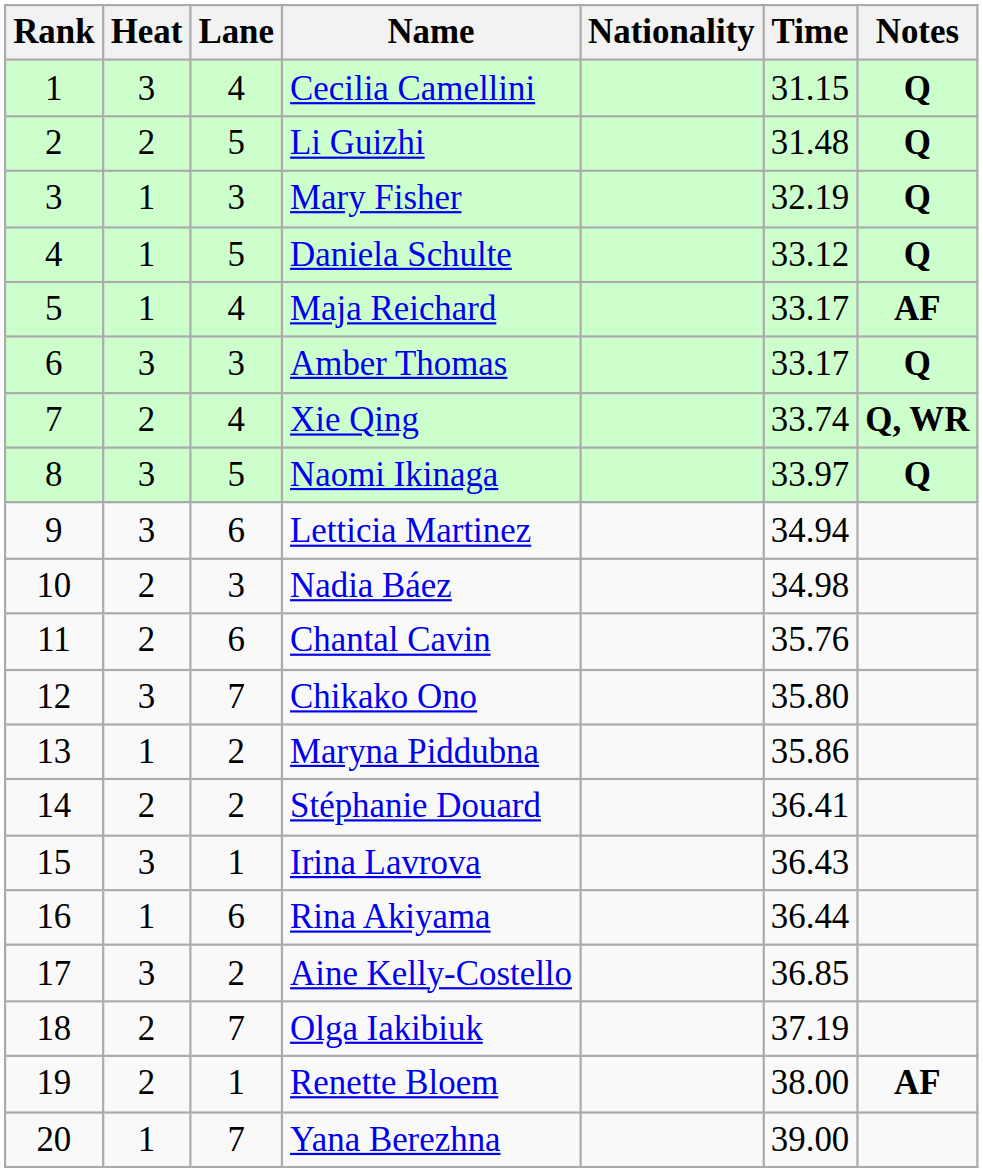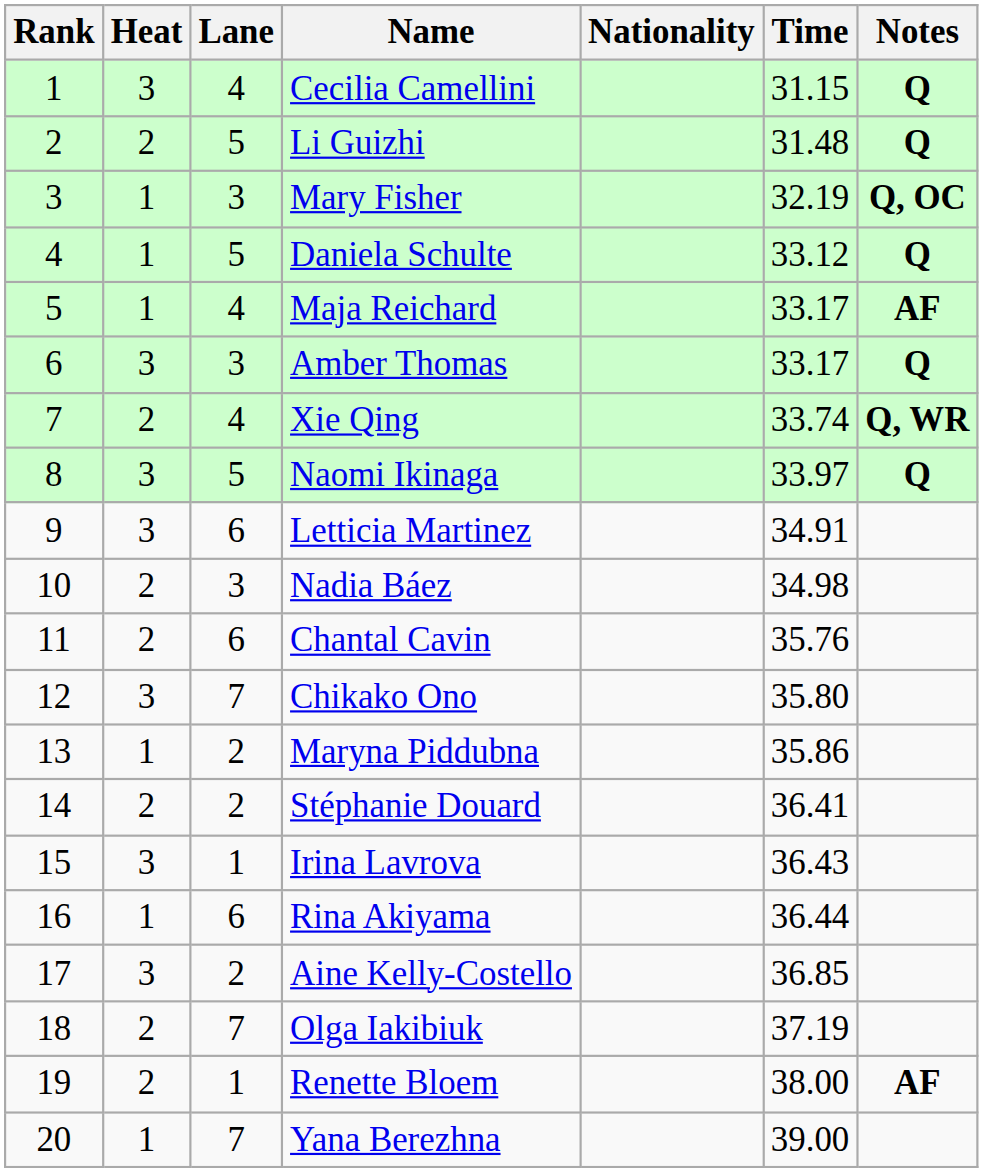 <table class="wikitable sortable" style="text-align:center">
 <tr>
 <th>Rank</th>
 <th>Heat</th>
 <th>Lane</th>
 <th>Name</th>
 <th>Nationality</th>
 <th>Time</th>
 <th>Notes</th>
 </tr>
 <tr bgcolor=ccffcc>
 <td>1</td>
 <td>3</td>
 <td>4</td>
 <td align=left><a href='#'>Cecilia Camellini</a></td>
 <td align=left></td>
 <td>31.15</td>
 <td><strong>Q</strong></td>
 </tr>
 <tr bgcolor=ccffcc>
 <td>2</td>
 <td>2</td>
 <td>5</td>
 <td align=left><a href='#'>Li Guizhi</a></td>
 <td align=left></td>
 <td>31.48</td>
 <td><strong>Q</strong></td>
 </tr>
 <tr bgcolor=ccffcc>
 <td>3</td>
 <td>1</td>
 <td>3</td>
 <td align=left><a href='#'>Mary Fisher</a></td>
 <td align=left></td>
 <td>32.19</td>
-<td><strong>Q</strong></td>
+<td><strong>Q, OC</strong></td>
 </tr>
 <tr bgcolor=ccffcc>
 <td>4</td>
 <td>1</td>
 <td>5</td>
 <td align=left><a href='#'>Daniela Schulte</a></td>
 <td align=left></td>
 <td>33.12</td>
 <td><strong>Q</strong></td>
 </tr>
 <tr bgcolor=ccffcc>
 <td>5</td>
 <td>1</td>
 <td>4</td>
 <td align=left><a href='#'>Maja Reichard</a></td>
 <td align=left></td>
 <td>33.17</td>
 <td><strong>AF</strong></td>
 </tr>
 <tr bgcolor=ccffcc>
 <td>6</td>
 <td>3</td>
 <td>3</td>
 <td align=left><a href='#'>Amber Thomas</a></td>
 <td align=left></td>
 <td>33.17</td>
 <td><strong>Q</strong></td>
 </tr>
 <tr bgcolor=ccffcc>
 <td>7</td>
 <td>2</td>
 <td>4</td>
 <td align=left><a href='#'>Xie Qing</a></td>
 <td align=left></td>
 <td>33.74</td>
 <td><strong>Q, WR</strong></td>
 </tr>
 <tr bgcolor=ccffcc>
 <td>8</td>
 <td>3</td>
 <td>5</td>
 <td align=left><a href='#'>Naomi Ikinaga</a></td>
 <td align=left></td>
 <td>33.97</td>
 <td><strong>Q</strong></td>
 </tr>
 <tr>
 <td>9</td>
 <td>3</td>
 <td>6</td>
 <td align=left><a href='#'>Letticia Martinez</a></td>
 <td align=left></td>
-<td>34.94</td>
+<td>34.91</td>
 <td></td>
 </tr>
 <tr>
 <td>10</td>
 <td>2</td>
 <td>3</td>
 <td align=left><a href='#'>Nadia Báez</a></td>
 <td align=left></td>
 <td>34.98</td>
 <td></td>
 </tr>
 <tr>
 <td>11</td>
 <td>2</td>
 <td>6</td>
 <td align=left><a href='#'>Chantal Cavin</a></td>
 <td align=left></td>
 <td>35.76</td>
 <td></td>
 </tr>
 <tr>
 <td>12</td>
 <td>3</td>
 <td>7</td>
 <td align=left><a href='#'>Chikako Ono</a></td>
 <td align=left></td>
 <td>35.80</td>
 <td></td>
 </tr>
 <tr>
 <td>13</td>
 <td>1</td>
 <td>2</td>
 <td align=left><a href='#'>Maryna Piddubna</a></td>
 <td align=left></td>
 <td>35.86</td>
 <td></td>
 </tr>
 <tr>
 <td>14</td>
 <td>2</td>
 <td>2</td>
 <td align=left><a href='#'>Stéphanie Douard</a></td>
 <td align=left></td>
 <td>36.41</td>
 <td></td>
 </tr>
 <tr>
 <td>15</td>
 <td>3</td>
 <td>1</td>
 <td align=left><a href='#'>Irina Lavrova</a></td>
 <td align=left></td>
 <td>36.43</td>
 <td></td>
 </tr>
 <tr>
 <td>16</td>
 <td>1</td>
 <td>6</td>
 <td align=left><a href='#'>Rina Akiyama</a></td>
 <td align=left></td>
 <td>36.44</td>
 <td></td>
 </tr>
 <tr>
 <td>17</td>
 <td>3</td>
 <td>2</td>
 <td align=left><a href='#'>Aine Kelly-Costello</a></td>
 <td align=left></td>
 <td>36.85</td>
 <td></td>
 </tr>
 <tr>
 <td>18</td>
 <td>2</td>
 <td>7</td>
 <td align=left><a href='#'>Olga Iakibiuk</a></td>
 <td align=left></td>
 <td>37.19</td>
 <td></td>
 </tr>
 <tr>
 <td>19</td>
 <td>2</td>
 <td>1</td>
 <td align=left><a href='#'>Renette Bloem</a></td>
 <td align=left></td>
 <td>38.00</td>
 <td><strong>AF</strong></td>
 </tr>
 <tr>
 <td>20</td>
 <td>1</td>
 <td>7</td>
 <td align=left><a href='#'>Yana Berezhna</a></td>
 <td align=left></td>
 <td>39.00</td>
 <td></td>
 </tr>
 </table>
